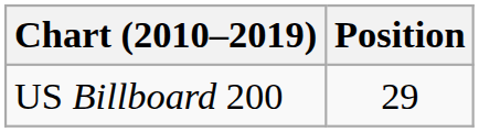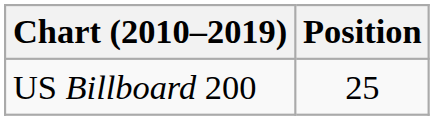 <table class="wikitable plainrowheaders">
 <tr>
 <th scope="col">Chart (2010–2019)</th>
 <th scope="col">Position</th>
 </tr>
 <tr>
 <td>US <em>Billboard</em> 200</td>
-<td style="text-align:center">29</td>
+<td style="text-align:center">25</td>
 </tr>
 </table>
